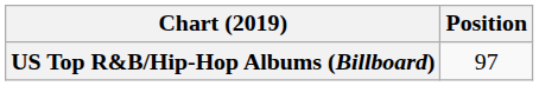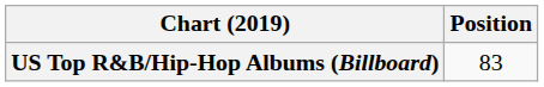 <table class="wikitable sortable plainrowheaders" style="text-align:center">
 <tr>
 <th scope="col">Chart (2019)</th>
 <th scope="col">Position</th>
 </tr>
 <tr>
 <th scope="row">US Top R&B/Hip-Hop Albums (<em>Billboard</em>)</th>
-<td>97</td>
+<td>83</td>
 </tr>
 </table>
